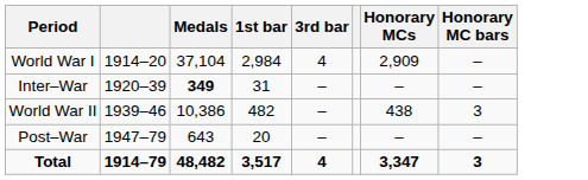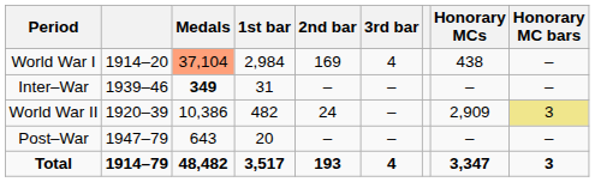 <table class="wikitable">
 <tr>
 <th>Period</th>
 <th></th>
 <th align=center>Medals</th>
 <th>1st bar</th>
+<th>2nd bar</th>
 <th>3rd bar</th>
 <th></th>
 <th>Honorary<br>MCs</th>
 <th>Honorary<br>MC bars</th>
 </tr>
 <tr>
 <td align=center>World War I</td>
 <td align=center>1914–20</td>
-<td align=center>37,104</td>
+<td align=center style="background: lightsalmon;">37,104</td>
 <td align=center>2,984</td>
+<td align=center>169</td>
 <td align=center>4</td>
 <td></td>
-<td align=center>2,909</td>
+<td align=center>438</td>
 <td align=center>–</td>
 </tr>
 <tr>
 <td align=center>Inter–War</td>
-<td align=center>1920–39</td>
+<td align=center>1939–46</td>
 <td align=center><strong>349</strong></td>
 <td align=center>31</td>
+<td align=center>–</td>
 <td align=center>–</td>
 <td></td>
 <td align=center>–</td>
 <td align=center>–</td>
 </tr>
 <tr>
 <td align=center>World War II</td>
-<td align=center>1939–46</td>
+<td align=center>1920–39</td>
 <td align=center>10,386</td>
 <td align=center>482</td>
+<td align=center>24</td>
 <td align=center>–</td>
 <td></td>
-<td align=center>438</td>
-<td align=center>3</td>
+<td align=center>2,909</td>
+<td align=center style="background: khaki;">3</td>
 </tr>
 <tr>
 <td align=center>Post–War</td>
 <td align=center>1947–79</td>
 <td align=center>643</td>
 <td align=center>20</td>
+<td align=center>–</td>
 <td align=center>–</td>
 <td></td>
 <td align=center>–</td>
 <td align=center>–</td>
 </tr>
 <tr>
 <td align=center><strong>Total</strong></td>
 <td align=center><strong>1914–79</strong></td>
 <td align=center><strong>48,482</strong></td>
 <td align=center><strong>3,517</strong></td>
+<td align=center><strong>193</strong></td>
 <td align=center><strong>4</strong></td>
 <td></td>
 <td align=center><strong> 3,347</strong></td>
 <td align=center><strong>3</strong></td>
 </tr>
 </table>
